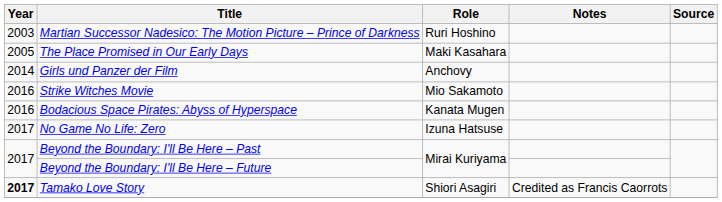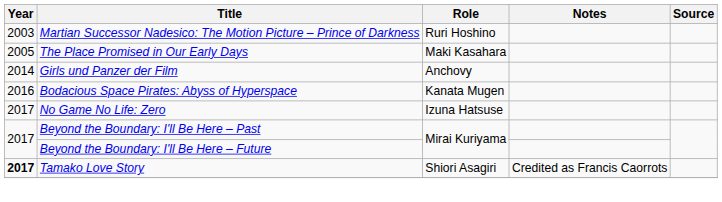 <table class="wikitable sortable plainrowheaders">
 <tr>
 <th>Year</th>
 <th>Title</th>
 <th>Role</th>
 <th class="unsortable">Notes</th>
 <th class="unsortable">Source</th>
 </tr>
 <tr>
 <td>2003</td>
 <td><em><a href='#'>Martian Successor Nadesico: The Motion Picture – Prince of Darkness</a></em></td>
 <td>Ruri Hoshino</td>
 <td></td>
 <td></td>
 </tr>
 <tr>
 <td>2005</td>
 <td><em><a href='#'>The Place Promised in Our Early Days</a></em></td>
 <td>Maki Kasahara</td>
 <td></td>
 <td></td>
 </tr>
 <tr>
 <td>2014</td>
 <td><em><a href='#'>Girls und Panzer der Film</a></em></td>
 <td>Anchovy</td>
-<td></td>
-<td></td>
-</tr>
-<tr>
-<td>2016</td>
-<td><em><a href='#'>Strike Witches Movie</a></em></td>
-<td>Mio Sakamoto</td>
 <td></td>
 <td></td>
 </tr>
 <tr>
 <td>2016</td>
 <td><em><a href='#'>Bodacious Space Pirates: Abyss of Hyperspace</a></em></td>
 <td>Kanata Mugen</td>
 <td></td>
 <td></td>
 </tr>
 <tr>
 <td>2017</td>
 <td><em><a href='#'>No Game No Life: Zero</a></em></td>
 <td>Izuna Hatsuse</td>
 <td></td>
 <td></td>
 </tr>
 <tr>
 <td rowspan="2">2017</td>
 <td><em><a href='#'>Beyond the Boundary: I'll Be Here – Past</a></em></td>
 <td rowspan="2">Mirai Kuriyama</td>
 <td></td>
 <td rowspan="2"></td>
 </tr>
 <tr>
 <td><em><a href='#'>Beyond the Boundary: I'll Be Here – Future</a></em></td>
 <td></td>
 </tr>
 <tr>
 <td><strong>2017</strong></td>
 <td><em><a href='#'>Tamako Love Story</a></em></td>
 <td>Shiori Asagiri</td>
 <td>Credited as Francis Caorrots</td>
 <td></td>
 </tr>
 <tr>
 </tr>
 </table>
